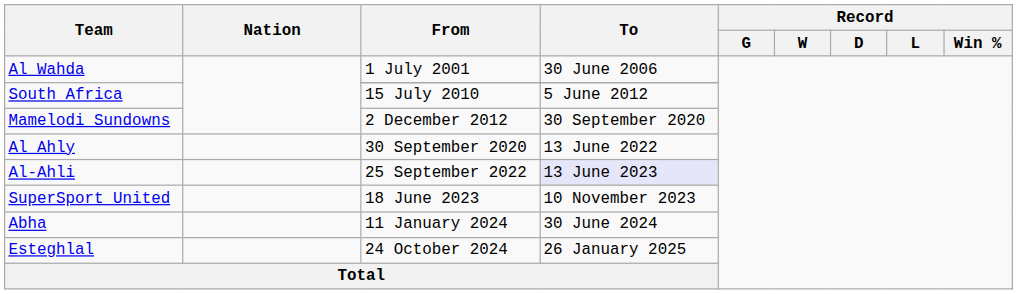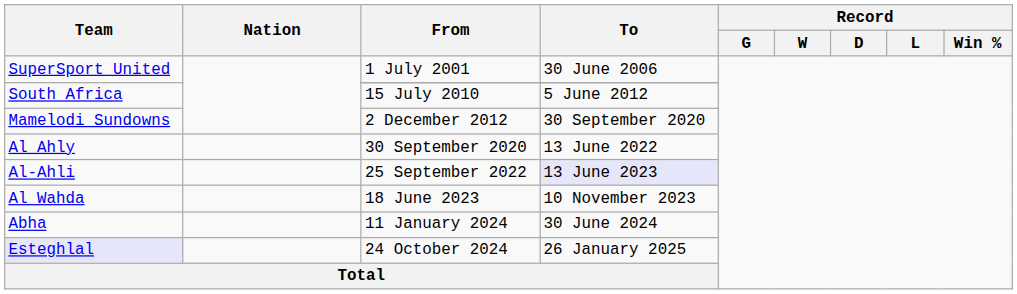 <table class="wikitable" style="text-align: center">
 <tr>
 <th rowspan=2 width=140>Team</th>
 <th rowspan=2 width=140>Nation</th>
 <th rowspan=2 width=140>From</th>
 <th rowspan=2 width=140>To</th>
 <th colspan=8>Record</th>
 </tr>
 <tr>
 <th width=40>G</th>
 <th width=40>W</th>
 <th width=40>D</th>
 <th width=40>L</th>
 <th width=50>Win %</th>
 </tr>
 <tr>
-<td align="left"><a href='#'>Al Wahda</a></td>
+<td align="left"><a href='#'>SuperSport United</a></td>
 <td rowspan=4></td>
 <td align=left>1 July 2001</td>
 <td align=left>30 June 2006<br></td>
 </tr>
 <tr>
 <td align="left" rowspan=2><a href='#'>South Africa</a></td>
 </tr>
 <tr>
 <td align=left>15 July 2010</td>
 <td align=left>5 June 2012<br></td>
 </tr>
 <tr>
 <td align="left"><a href='#'>Mamelodi Sundowns</a></td>
 <td align=left>2 December 2012</td>
 <td align=left>30 September 2020<br></td>
 </tr>
 <tr>
 <td align="left"><a href='#'>Al Ahly</a></td>
 <td></td>
 <td align=left>30 September 2020</td>
 <td align=left>13 June 2022<br></td>
 </tr>
 <tr>
 <td align="left"><a href='#'>Al-Ahli</a></td>
 <td></td>
 <td align=left>25 September 2022</td>
 <td align=left style="background: lavender;">13 June 2023<br></td>
 </tr>
 <tr>
-<td align="left"><a href='#'>SuperSport United</a></td>
+<td align="left"><a href='#'>Al Wahda</a></td>
 <td></td>
 <td align=left>18 June 2023</td>
 <td align=left>10 November 2023<br></td>
 </tr>
 <tr>
 <td align="left"><a href='#'>Abha</a></td>
 <td></td>
 <td align=left>11 January 2024</td>
 <td align=left>30 June 2024<br></td>
 </tr>
 <tr>
-<td align="left"><a href='#'>Esteghlal</a></td>
+<td align="left" style="background: lavender;"><a href='#'>Esteghlal</a></td>
 <td></td>
 <td align=left>24 October 2024</td>
 <td align=left>26 January 2025<br></td>
 </tr>
 <tr align=center>
 <th colspan=4>Total<br></th>
 </tr>
 </table>
